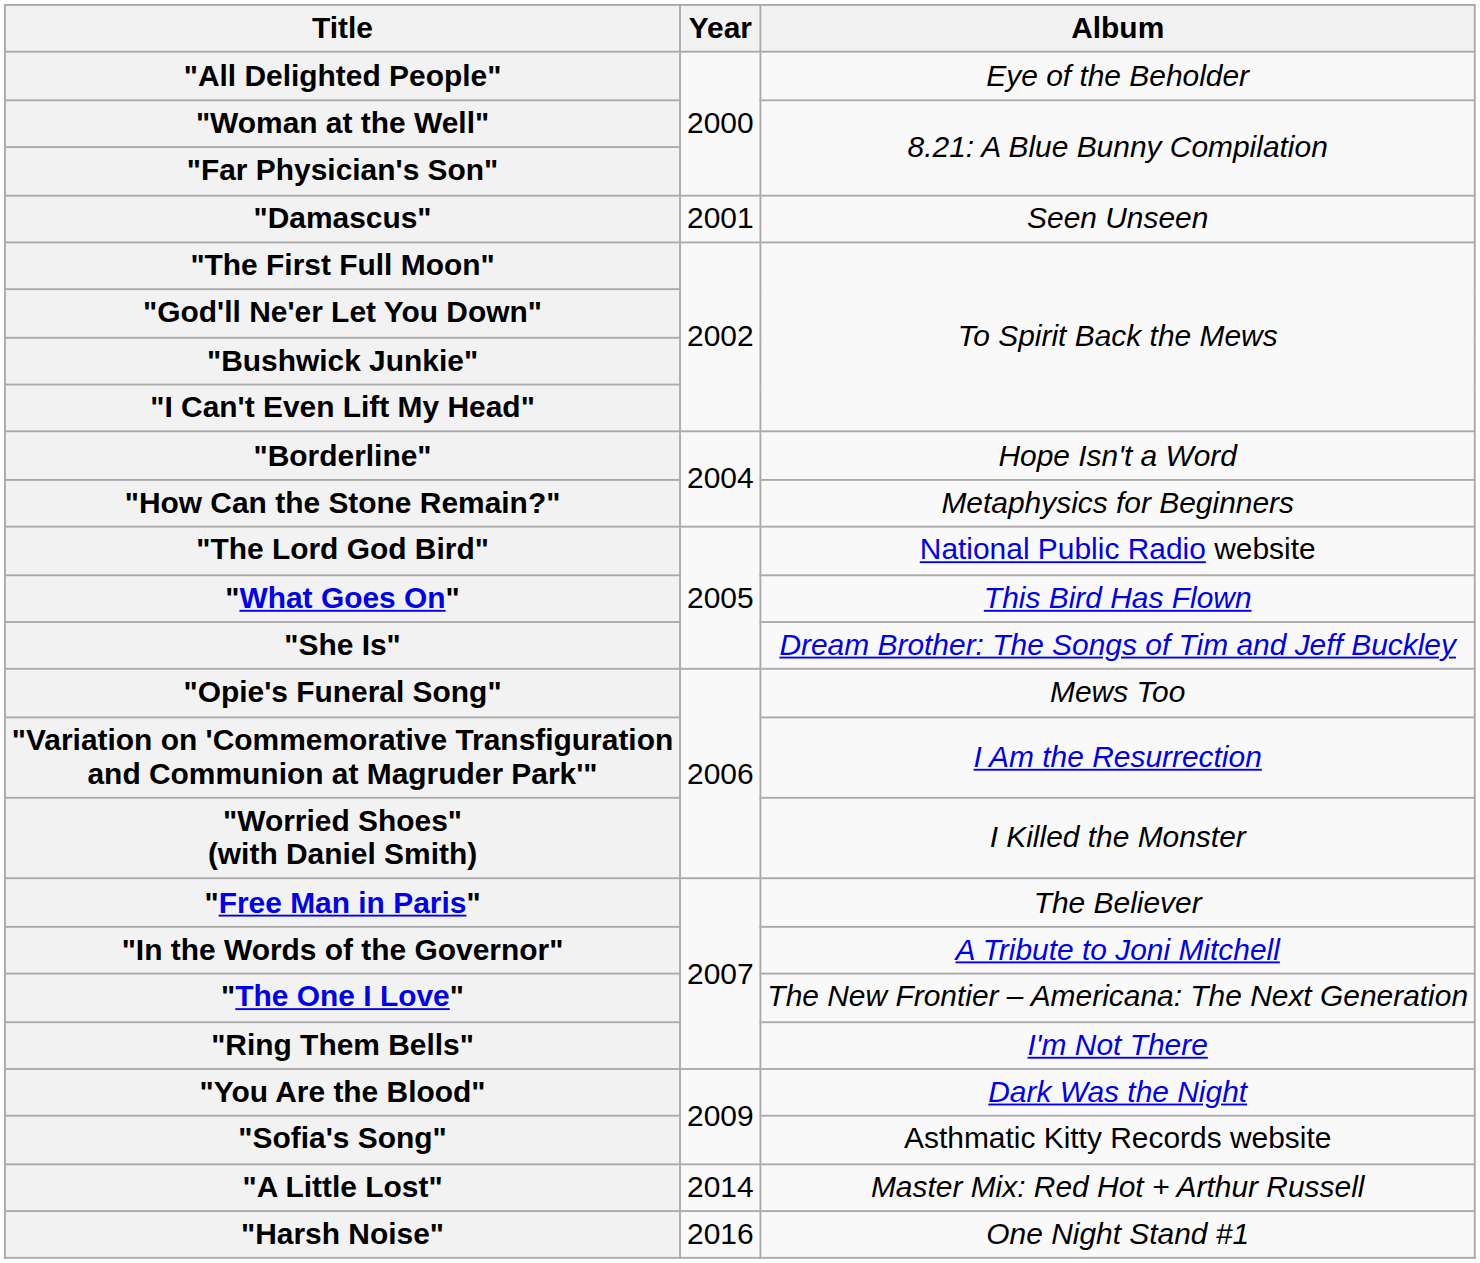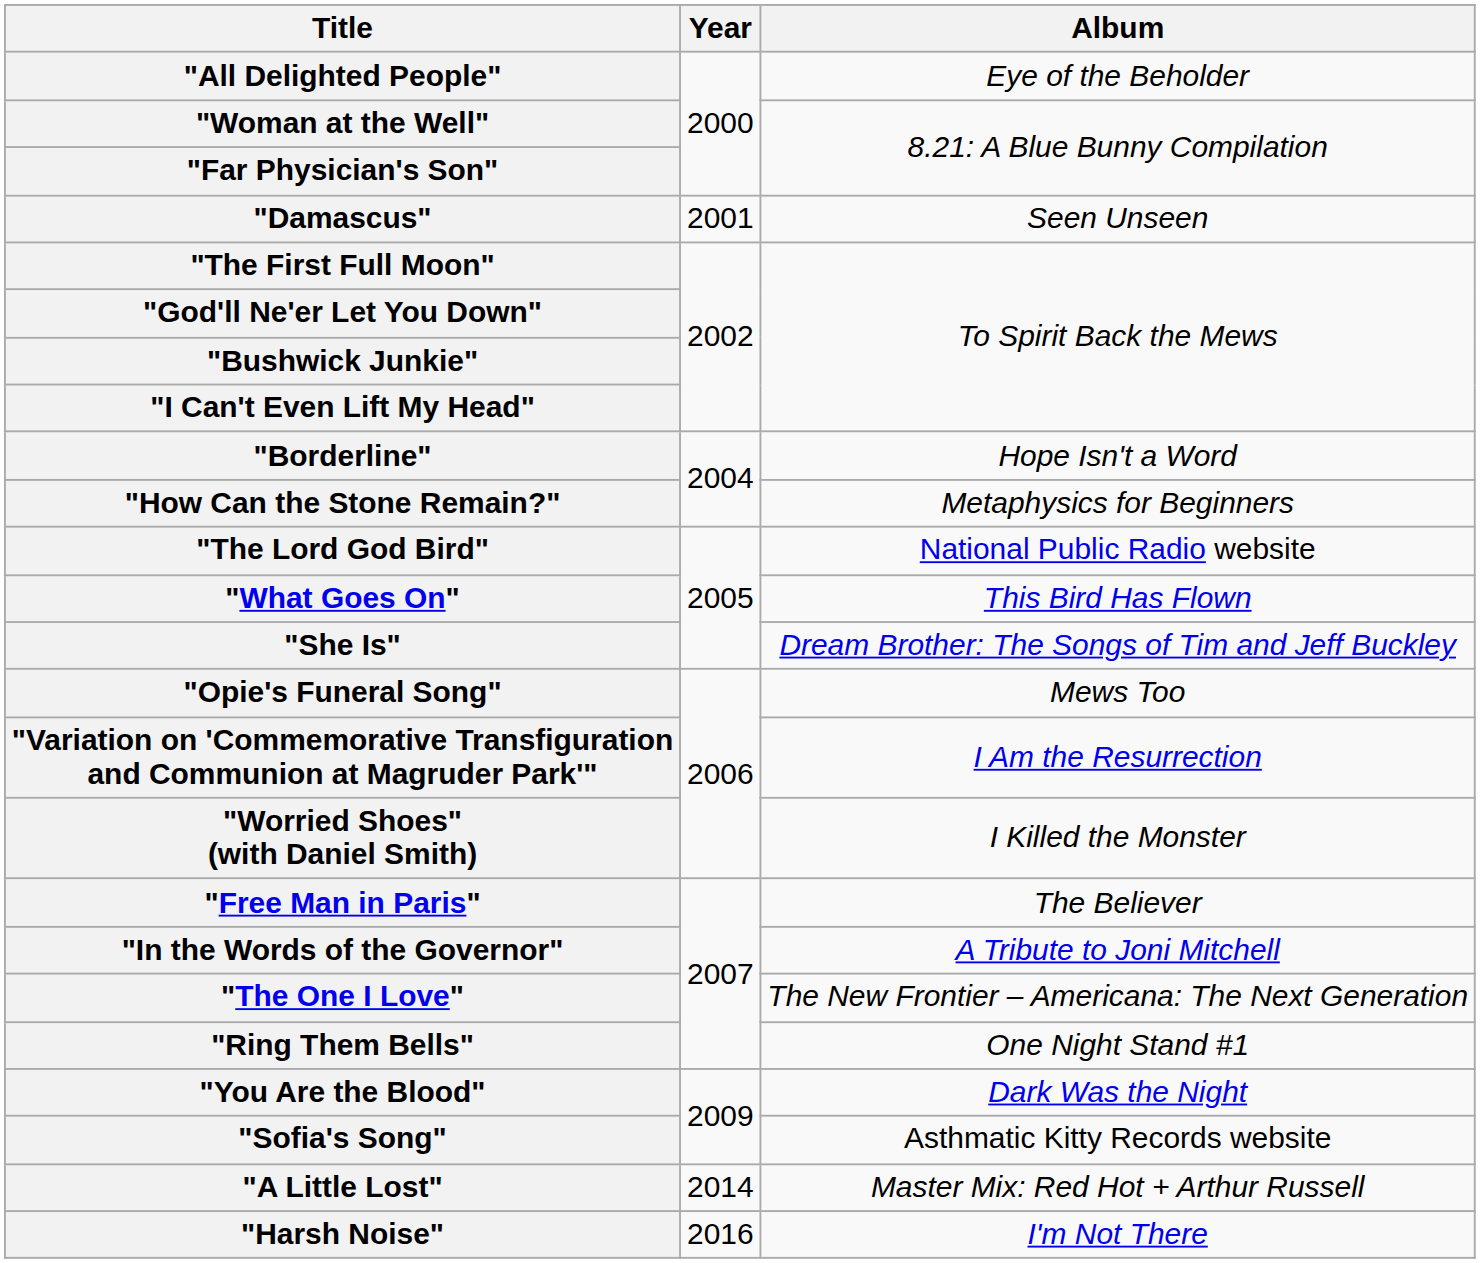 <table class="wikitable plainrowheaders" style="text-align:center;">
 <tr>
 <th scope="col">Title</th>
 <th scope="col">Year</th>
 <th scope="col">Album</th>
 </tr>
 <tr>
 <th scope="row">"All Delighted People"</th>
 <td rowspan="3">2000</td>
 <td><em>Eye of the Beholder</em></td>
 </tr>
 <tr>
 <th scope="row">"Woman at the Well"</th>
 <td rowspan="2"><em>8.21: A Blue Bunny Compilation</em></td>
 </tr>
 <tr>
 <th scope="row">"Far Physician's Son"</th>
 </tr>
 <tr>
 <th scope="row">"Damascus"</th>
 <td>2001</td>
 <td><em>Seen Unseen</em></td>
 </tr>
 <tr>
 <th scope="row">"The First Full Moon"</th>
 <td rowspan="4">2002</td>
 <td rowspan="4"><em>To Spirit Back the Mews</em></td>
 </tr>
 <tr>
 <th scope="row">"God'll Ne'er Let You Down"</th>
 </tr>
 <tr>
 <th scope="row">"Bushwick Junkie"</th>
 </tr>
 <tr>
 <th scope="row">"I Can't Even Lift My Head"</th>
 </tr>
 <tr>
 <th scope="row">"Borderline"</th>
 <td rowspan="2">2004</td>
 <td><em>Hope Isn't a Word</em></td>
 </tr>
 <tr>
 <th scope="row">"How Can the Stone Remain?"</th>
 <td><em>Metaphysics for Beginners</em></td>
 </tr>
 <tr>
 <th scope="row">"The Lord God Bird"</th>
 <td rowspan="3">2005</td>
 <td><a href='#'>National Public Radio</a> website</td>
 </tr>
 <tr>
 <th scope="row">"<a href='#'>What Goes On</a>"</th>
 <td><em><a href='#'>This Bird Has Flown</a></em></td>
 </tr>
 <tr>
 <th scope="row">"She Is"</th>
 <td><em><a href='#'>Dream Brother: The Songs of Tim and Jeff Buckley</a></em></td>
 </tr>
 <tr>
 <th scope="row">"Opie's Funeral Song"</th>
 <td rowspan="3">2006</td>
 <td><em>Mews Too</em></td>
 </tr>
 <tr>
 <th scope="row">"Variation on 'Commemorative Transfiguration<br>and Communion at Magruder Park'"</th>
 <td><em><a href='#'>I Am the Resurrection</a></em></td>
 </tr>
 <tr>
 <th scope="row">"Worried Shoes"<br>(with Daniel Smith)</th>
 <td><em>I Killed the Monster</em></td>
 </tr>
 <tr>
 <th scope="row">"<a href='#'>Free Man in Paris</a>"</th>
 <td rowspan="4">2007</td>
 <td><em>The Believer</em></td>
 </tr>
 <tr>
 <th scope="row">"In the Words of the Governor"</th>
 <td><em><a href='#'>A Tribute to Joni Mitchell</a></em></td>
 </tr>
 <tr>
 <th scope="row">"<a href='#'>The One I Love</a>"</th>
 <td><em>The New Frontier – Americana: The Next Generation</em></td>
 </tr>
 <tr>
 <th scope="row">"Ring Them Bells"</th>
-<td><em><a href='#'>I'm Not There</a></em></td>
+<td><em>One Night Stand #1</em></td>
 </tr>
 <tr>
 <th scope="row">"You Are the Blood"</th>
 <td rowspan="2">2009</td>
 <td><em><a href='#'>Dark Was the Night</a></em></td>
 </tr>
 <tr>
 <th scope="row">"Sofia's Song"</th>
 <td>Asthmatic Kitty Records website</td>
 </tr>
 <tr>
 <th scope="row">"A Little Lost"</th>
 <td rowspan="1">2014</td>
 <td><em>Master Mix: Red Hot + Arthur Russell</em></td>
 </tr>
 <tr>
 <th scope="row">"Harsh Noise"</th>
 <td rowspan="1">2016</td>
-<td><em>One Night Stand #1</em></td>
+<td><em><a href='#'>I'm Not There</a></em></td>
 </tr>
 </table>
